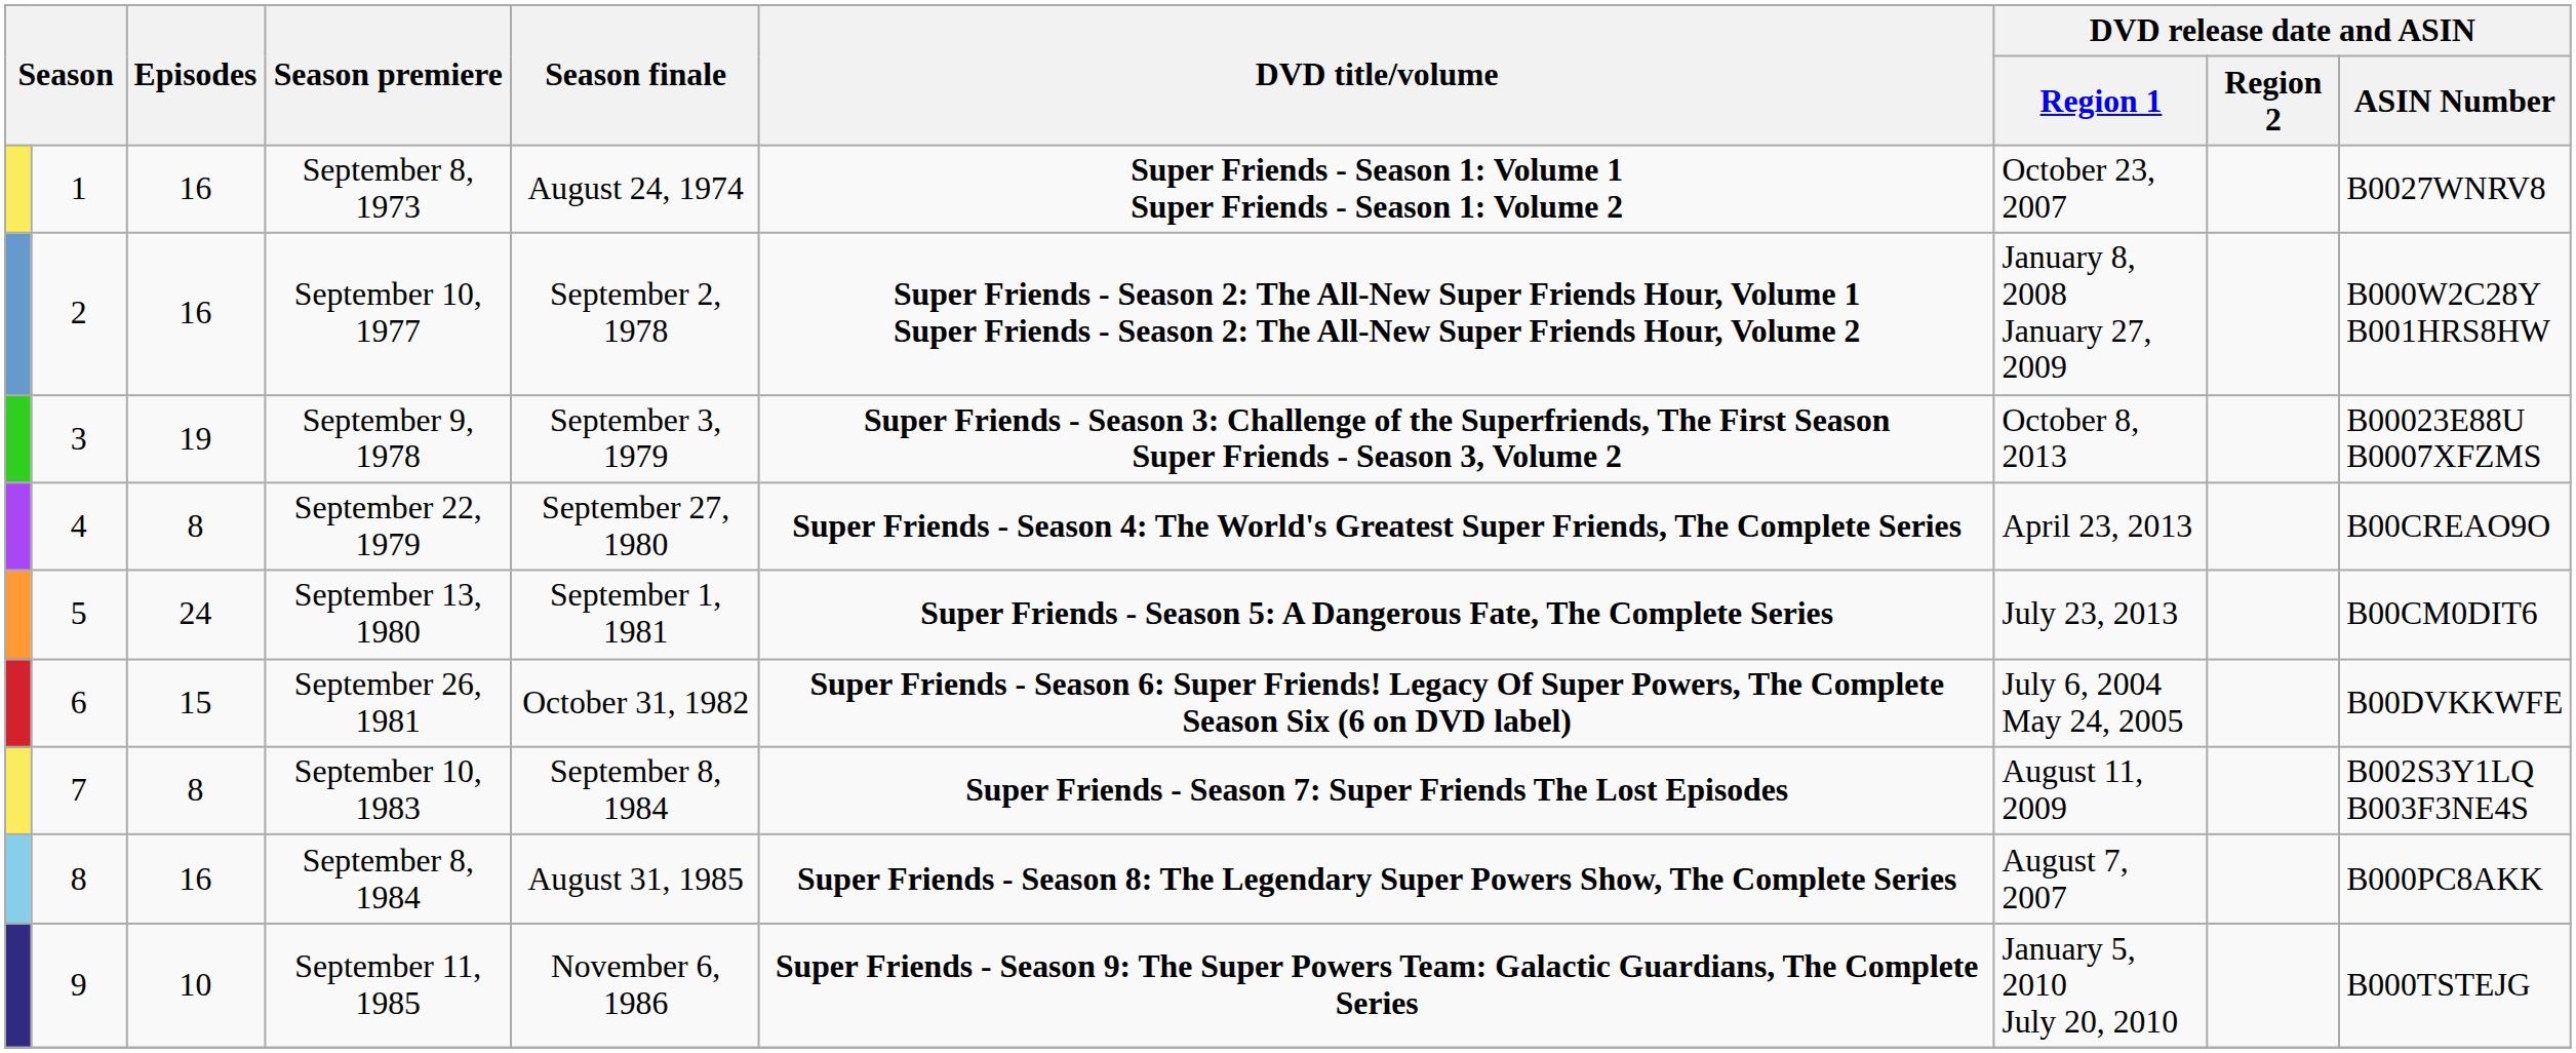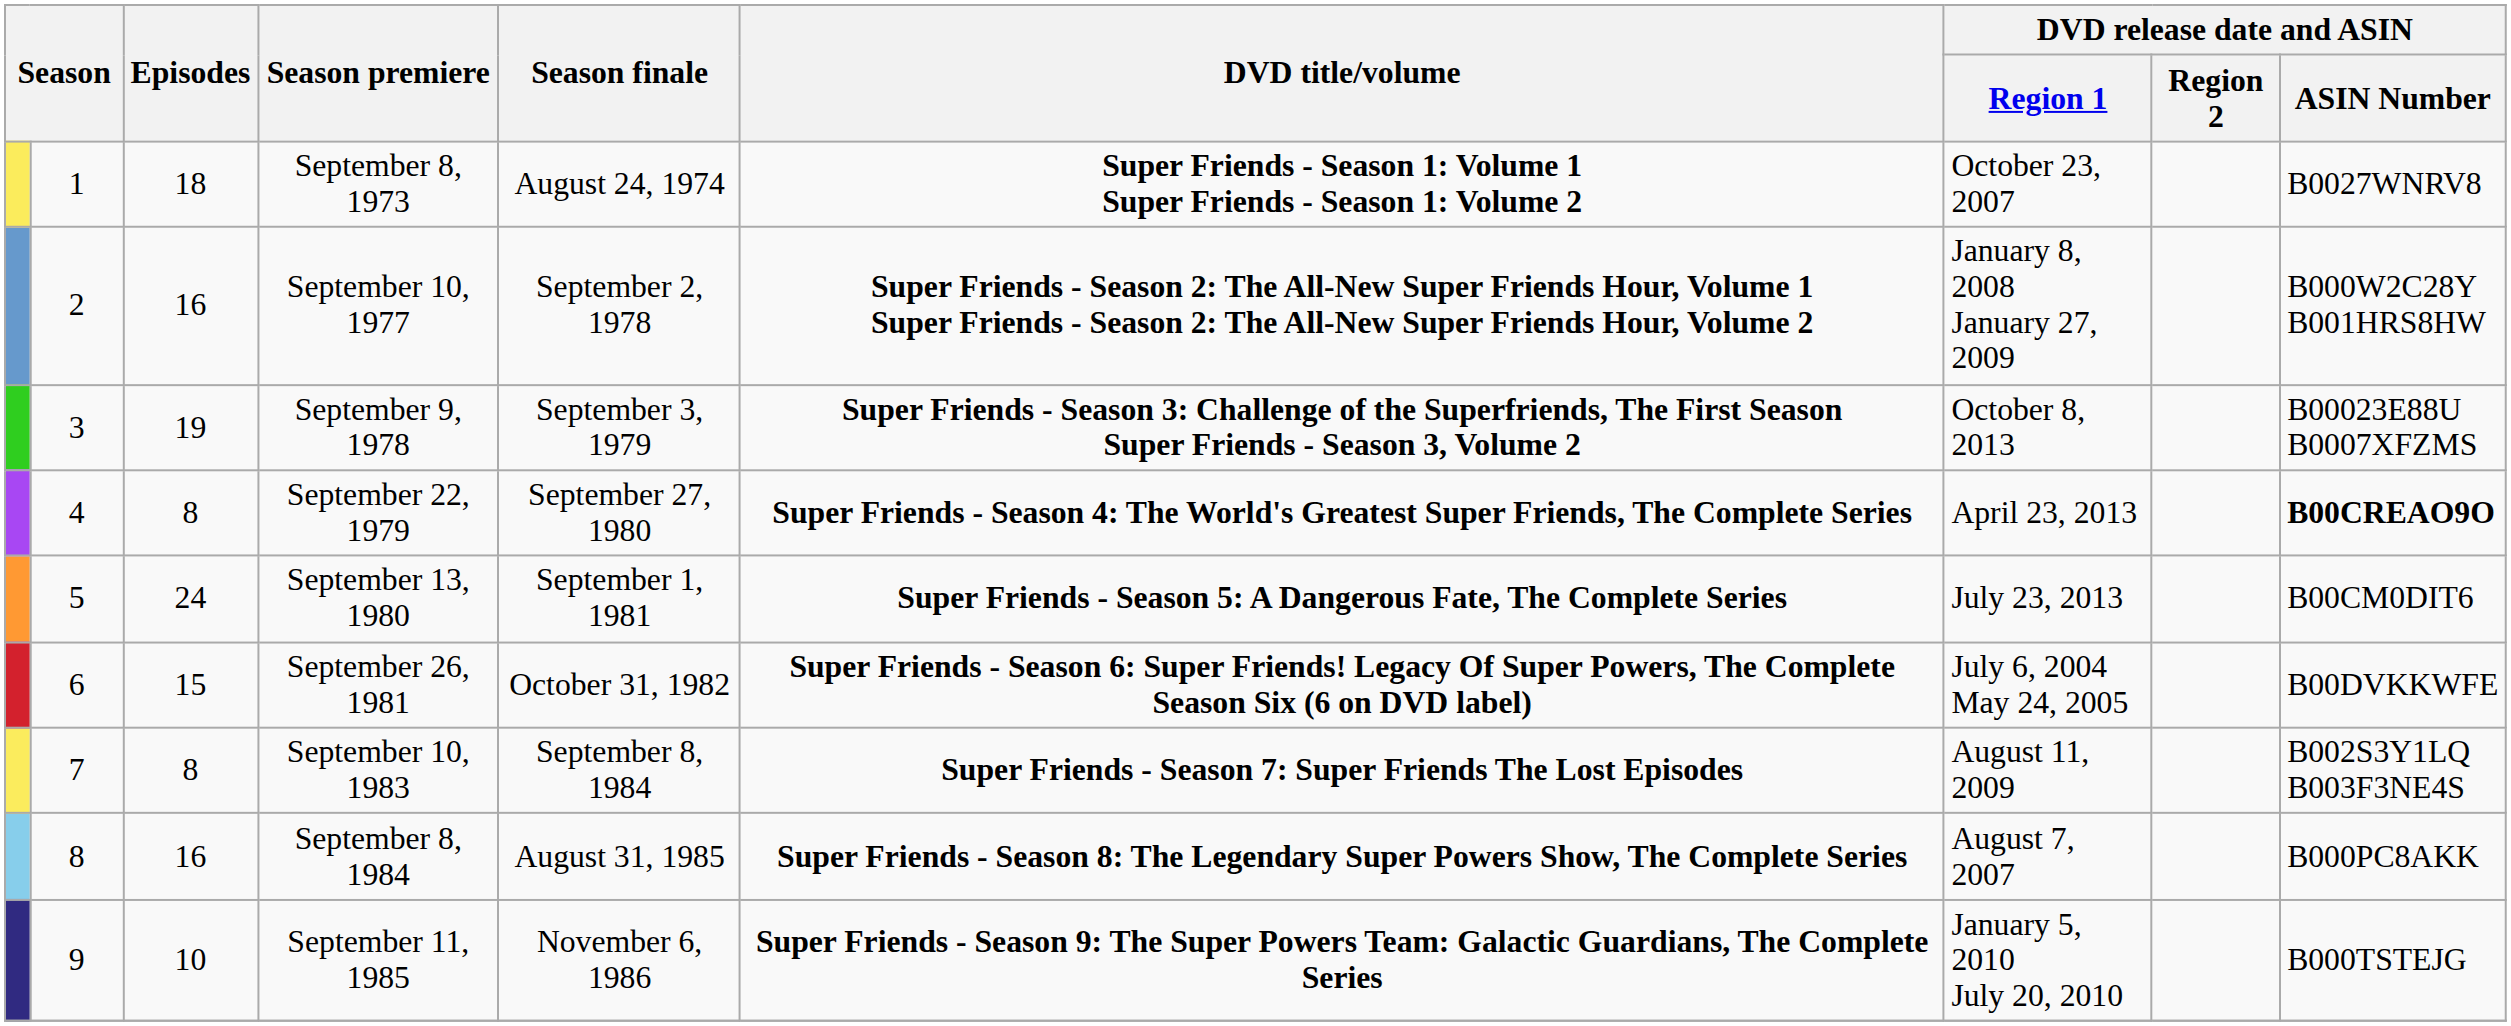 <table class="wikitable" style="width:100%;">
 <tr>
 <th colspan="2" rowspan="2">Season</th>
 <th rowspan="2">Episodes</th>
 <th rowspan="2">Season premiere</th>
 <th rowspan="2">Season finale</th>
 <th rowspan="2">DVD title/volume</th>
 <th colspan="4">DVD release date and ASIN</th>
 </tr>
 <tr>
 <th><a href='#'>Region 1</a></th>
 <th>Region 2</th>
 <th>ASIN Number</th>
 </tr>
 <tr style="text-align: center;">
 <td style="width:1%; background:#FBEC5C;"></td>
 <td>1</td>
-<td width=3%>16</td>
+<td width=3%>18</td>
 <td>September 8, 1973</td>
 <td>August 24, 1974</td>
 <td><strong>Super Friends - Season 1: Volume 1</strong><br><strong>Super Friends - Season 1: Volume 2</strong></td>
 <td align=left>October 23, 2007</td>
 <td align=left></td>
 <td align=left>B0027WNRV8</td>
 </tr>
 <tr style="text-align: center;">
 <td style="background:#69c;"></td>
 <td>2</td>
 <td>16</td>
 <td>September 10, 1977</td>
 <td>September 2, 1978</td>
 <td><strong>Super Friends - Season 2: The All-New Super Friends Hour, Volume 1</strong><br><strong>Super Friends - Season 2: The All-New Super Friends Hour, Volume 2</strong></td>
 <td align=left>January 8, 2008<br>January 27, 2009</td>
 <td align=left></td>
 <td align=left>B000W2C28Y<br>B001HRS8HW</td>
 </tr>
 <tr style="text-align: center;">
 <td style="background:#2fce1f;"></td>
 <td>3</td>
 <td>19</td>
 <td>September 9, 1978</td>
 <td>September 3, 1979</td>
 <td><strong>Super Friends - Season 3: Challenge of the Superfriends, The First Season</strong><br><strong>Super Friends - Season 3, Volume 2</strong></td>
 <td align=left>October 8, 2013</td>
 <td align=left></td>
 <td align=left>B00023E88U<br>B0007XFZMS</td>
 </tr>
 <tr style="text-align: center;">
 <td style="background:#a847f3;"></td>
 <td>4</td>
 <td>8</td>
 <td>September 22, 1979</td>
 <td>September 27, 1980</td>
 <td><strong>Super Friends - Season 4: The World's Greatest Super Friends, The Complete Series</strong></td>
 <td align=left>April 23, 2013</td>
 <td align=left></td>
-<td align=left>B00CREAO9O</td>
+<td align=left><strong>B00CREAO9O</strong></td>
 </tr>
 <tr style="text-align: center;">
 <td style="background:#f93;"></td>
 <td>5</td>
 <td>24</td>
 <td>September 13, 1980</td>
 <td>September 1, 1981</td>
 <td><strong>Super Friends - Season 5: A Dangerous Fate, The Complete Series</strong></td>
 <td align=left>July 23, 2013</td>
 <td align=left></td>
 <td align=left>B00CM0DIT6</td>
 </tr>
 <tr style="text-align: center;">
 <td style="background:#d3212d;"></td>
 <td>6</td>
 <td>15</td>
 <td>September 26, 1981</td>
 <td>October 31, 1982</td>
 <td><strong>Super Friends - Season 6: Super Friends! Legacy Of Super Powers, The Complete Season Six (6 on DVD label)</strong></td>
 <td align=left>July 6, 2004<br>May 24, 2005</td>
 <td align=left></td>
 <td align=left>B00DVKKWFE</td>
 </tr>
 <tr style="text-align: center;">
 <td style="background:#fbec5d; height:10px; width:3px;"></td>
 <td>7</td>
 <td>8</td>
 <td>September 10, 1983</td>
 <td>September 8, 1984</td>
 <td><strong>Super Friends - Season 7: Super Friends The Lost Episodes</strong></td>
 <td align=left>August 11, 2009</td>
 <td align=left></td>
 <td align=left>B002S3Y1LQ<br>B003F3NE4S</td>
 </tr>
 <tr style="text-align: center;">
 <td style="background:skyBlue;"></td>
 <td>8</td>
 <td>16</td>
 <td>September 8, 1984</td>
 <td>August 31, 1985</td>
 <td><strong>Super Friends - Season 8: The Legendary Super Powers Show, The Complete Series</strong></td>
 <td align=left>August 7, 2007</td>
 <td align=left></td>
 <td align=left>B000PC8AKK</td>
 </tr>
 <tr style="text-align: center;">
 <td style="background:#302a81; height:10px; width:3px;"></td>
 <td>9</td>
 <td>10</td>
 <td>September 11, 1985</td>
 <td>November 6, 1986</td>
 <td><strong>Super Friends - Season 9: The Super Powers Team: Galactic Guardians, The Complete Series</strong></td>
 <td align=left>January 5, 2010<br>July 20, 2010</td>
 <td align=left></td>
 <td align=left>B000TSTEJG</td>
 </tr>
 <tr>
 </tr>
 </table>
